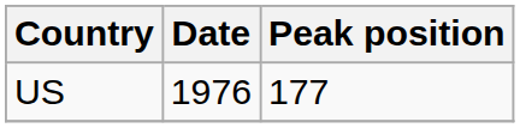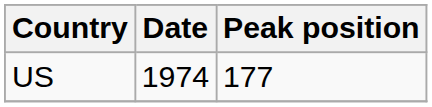 <table class="wikitable">
 <tr>
 <th bgcolor="#ebf5ff" align="center">Country</th>
 <th bgcolor="#ebf5ff">Date</th>
 <th bgcolor="#ebf5ff">Peak position</th>
 </tr>
 <tr>
 <td align="left">US</td>
-<td align="left">1976</td>
+<td align="left">1974</td>
 <td align="left">177</td>
 </tr>
 <tr>
 </tr>
 </table>
